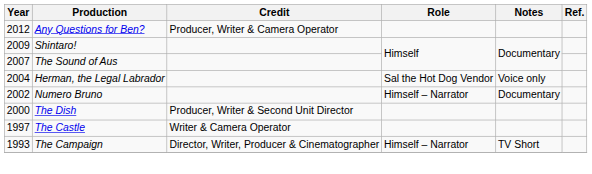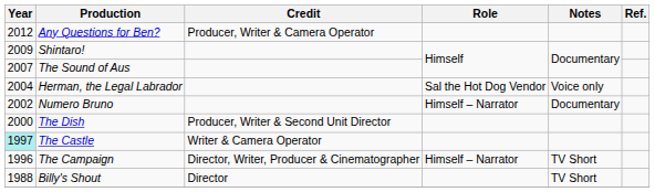 <table class="wikitable sortable">
 <tr>
 <th>Year</th>
 <th>Production</th>
 <th>Credit</th>
 <th>Role</th>
 <th>Notes</th>
 <th>Ref.</th>
 </tr>
 <tr>
 <td>2012</td>
 <td><em><a href='#'>Any Questions for Ben?</a></em></td>
 <td>Producer, Writer & Camera Operator</td>
 <td></td>
 <td></td>
 <td></td>
 </tr>
 <tr>
 <td>2009</td>
 <td><em>Shintaro!</em></td>
 <td></td>
 <td rowspan="2">Himself</td>
 <td rowspan="2">Documentary</td>
 <td></td>
 </tr>
 <tr>
 <td>2007</td>
 <td><em>The Sound of Aus</em></td>
 <td></td>
 <td></td>
 </tr>
 <tr>
 <td>2004</td>
 <td><em>Herman, the Legal Labrador</em></td>
 <td></td>
 <td>Sal the Hot Dog Vendor</td>
 <td>Voice only</td>
 <td></td>
 </tr>
 <tr>
 <td>2002</td>
 <td><em>Numero Bruno</em></td>
 <td></td>
 <td>Himself – Narrator</td>
 <td>Documentary</td>
 <td></td>
 </tr>
 <tr>
 <td>2000</td>
 <td><em><a href='#'>The Dish</a></em></td>
 <td>Producer, Writer & Second Unit Director</td>
 <td></td>
 <td></td>
 <td></td>
 </tr>
 <tr>
-<td>1997</td>
+<td style="background: paleturquoise;">1997</td>
 <td><em><a href='#'>The Castle</a></em></td>
 <td>Writer & Camera Operator</td>
 <td></td>
 <td></td>
 <td></td>
 </tr>
 <tr>
-<td>1993</td>
+<td>1996</td>
 <td><em>The Campaign</em></td>
 <td>Director, Writer, Producer & Cinematographer</td>
 <td>Himself – Narrator</td>
 <td>TV Short</td>
 <td></td>
 </tr>
 <tr>
+<td>1988</td>
+<td><em>Billy's Shout</em></td>
+<td>Director</td>
+<td></td>
+<td>TV Short</td>
+<td></td>
+</tr>
+<tr>
 </tr>
 </table>
